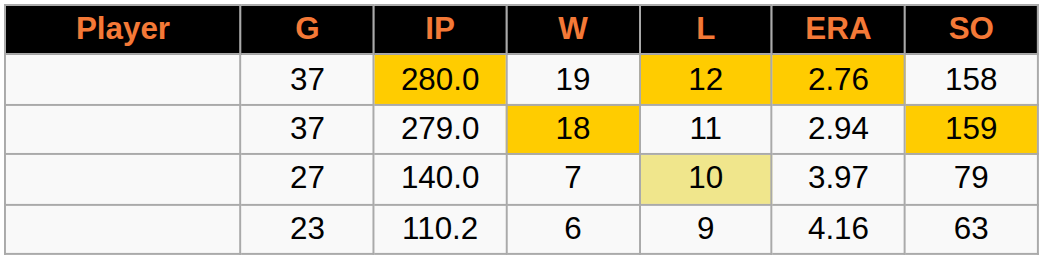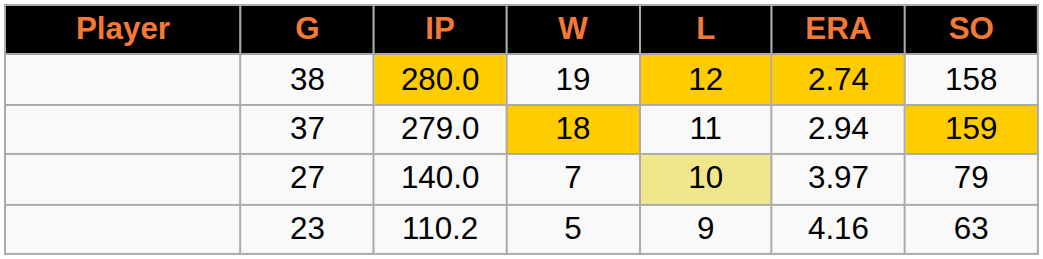 <table class="wikitable sortable">
 <tr>
 <th style="background:black;color:#f47937;" width="16%">Player</th>
 <th style="background:black;color:#f47937;" width="9%">G</th>
 <th style="background:black;color:#f47937;" width="9%">IP</th>
 <th style="background:black;color:#f47937;" width="9%">W</th>
 <th style="background:black;color:#f47937;" width="9%">L</th>
 <th style="background:black;color:#f47937;" width="9%">ERA</th>
 <th style="background:black;color:#f47937;" width="9%">SO</th>
 </tr>
 <tr align="center">
 <td></td>
-<td>37</td>
+<td>38</td>
 <td bgcolor="#FFCC00">280.0</td>
 <td>19</td>
 <td bgcolor="#FFCC00">12</td>
-<td bgcolor="#FFCC00">2.76</td>
+<td bgcolor="#FFCC00">2.74</td>
 <td>158</td>
 </tr>
 <tr align="center">
 <td></td>
 <td>37</td>
 <td>279.0</td>
 <td bgcolor="#FFCC00">18</td>
 <td>11</td>
 <td>2.94</td>
 <td bgcolor="#FFCC00">159</td>
 </tr>
 <tr align="center">
 <td></td>
 <td>27</td>
 <td>140.0</td>
 <td>7</td>
 <td style="background: khaki;">10</td>
 <td>3.97</td>
 <td>79</td>
 </tr>
 <tr align="center">
 <td></td>
 <td>23</td>
 <td>110.2</td>
-<td>6</td>
+<td>5</td>
 <td>9</td>
 <td>4.16</td>
 <td>63</td>
 </tr>
 </table>
